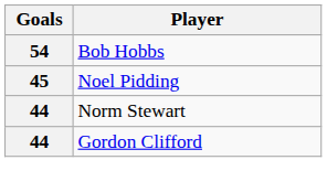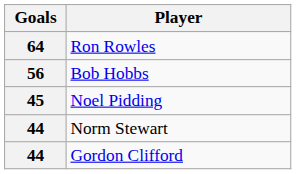 <table class="wikitable" style="text-align:left;">
 <tr>
 <th width=50>Goals</th>
 <th width=200>Player</th>
 </tr>
 <tr>
-<th>54</th>
+<th>64</th>
+<td> <a href='#'>Ron Rowles</a></td>
+</tr>
+<tr>
+<th>56</th>
 <td> <a href='#'>Bob Hobbs</a></td>
 </tr>
 <tr>
 <th>45</th>
 <td> <a href='#'>Noel Pidding</a></td>
 </tr>
 <tr>
 <th>44</th>
 <td> Norm Stewart</td>
 </tr>
 <tr>
 <th>44</th>
 <td> <a href='#'>Gordon Clifford</a></td>
 </tr>
 </table>
